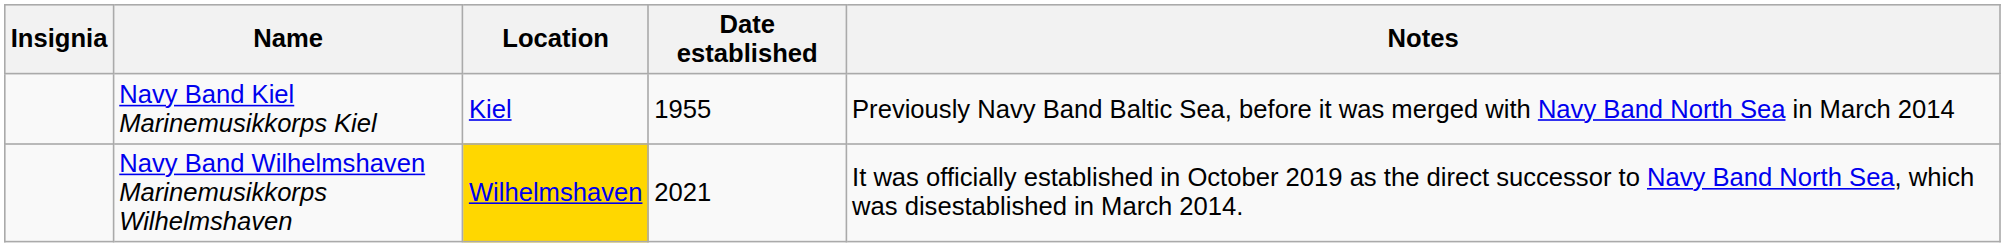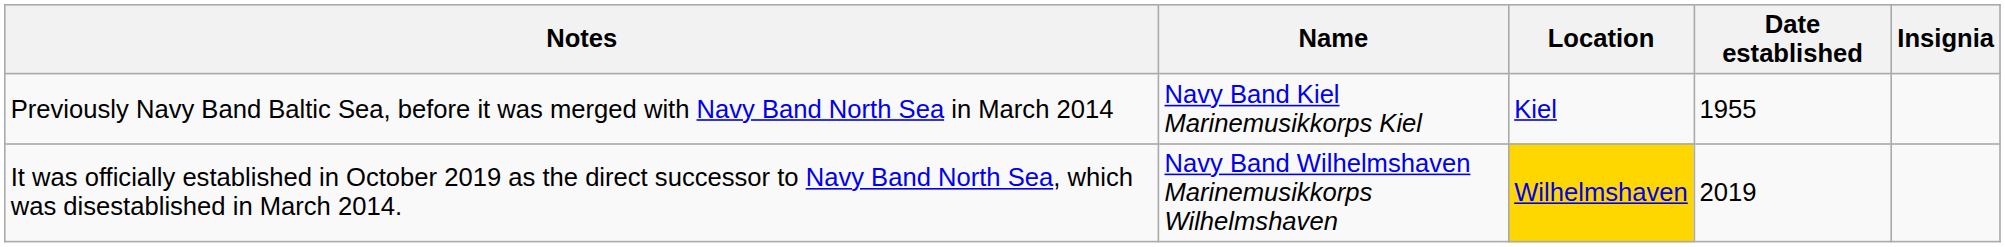 <table class="wikitable">
 <tr class="gray">
-<th>Insignia</th>
+<th>Notes</th>
 <th>Name</th>
 <th>Location</th>
 <th>Date established</th>
-<th>Notes</th>
+<th>Insignia</th>
 </tr>
 <tr>
-<td></td>
+<td>Previously Navy Band Baltic Sea, before it was merged with <a href='#'>Navy Band North Sea</a> in March 2014</td>
 <td><a href='#'>Navy Band Kiel</a><br><em>Marinemusikkorps Kiel</em></td>
 <td><a href='#'>Kiel</a></td>
 <td>1955</td>
-<td>Previously Navy Band Baltic Sea, before it was merged with <a href='#'>Navy Band North Sea</a> in March 2014</td>
+<td></td>
 </tr>
 <tr>
-<td></td>
+<td>It was officially established in October 2019 as the direct successor to <a href='#'>Navy Band North Sea</a>, which was disestablished in March 2014.</td>
 <td><a href='#'>Navy Band Wilhelmshaven</a><br><em>Marinemusikkorps Wilhelmshaven</em></td>
 <td style="background: gold;"><a href='#'>Wilhelmshaven</a></td>
-<td>2021</td>
-<td>It was officially established in October 2019 as the direct successor to <a href='#'>Navy Band North Sea</a>, which was disestablished in March 2014.</td>
+<td>2019</td>
+<td></td>
 </tr>
 </table>
